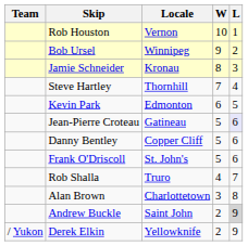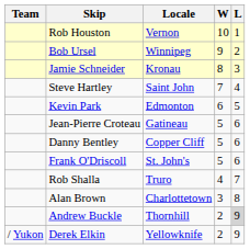 <table class="wikitable" border="1">
 <tr>
 <th>Team</th>
 <th>Skip</th>
 <th>Locale</th>
 <th>W</th>
 <th>L</th>
 </tr>
 <tr bgcolor=#ffffcc>
 <td></td>
 <td>Rob Houston</td>
 <td><a href='#'>Vernon</a></td>
 <td>10</td>
 <td>1</td>
 </tr>
 <tr bgcolor=#ffffcc>
 <td></td>
 <td><a href='#'>Bob Ursel</a></td>
 <td><a href='#'>Winnipeg</a></td>
 <td>9</td>
 <td>2</td>
 </tr>
 <tr bgcolor=#ffffcc>
 <td></td>
 <td><a href='#'>Jamie Schneider</a></td>
 <td><a href='#'>Kronau</a></td>
 <td>8</td>
 <td>3</td>
 </tr>
 <tr>
 <td></td>
 <td>Steve Hartley</td>
-<td><a href='#'>Thornhill</a></td>
+<td><a href='#'>Saint John</a></td>
 <td>7</td>
 <td>4</td>
 </tr>
 <tr>
 <td></td>
 <td><a href='#'>Kevin Park</a></td>
 <td><a href='#'>Edmonton</a></td>
 <td>6</td>
 <td>5</td>
 </tr>
 <tr>
 <td></td>
 <td>Jean-Pierre Croteau</td>
 <td><a href='#'>Gatineau</a></td>
 <td>5</td>
-<td style="background: lavender;">6</td>
+<td>6</td>
 </tr>
 <tr>
 <td></td>
 <td>Danny Bentley</td>
 <td><a href='#'>Copper Cliff</a></td>
 <td>5</td>
 <td>6</td>
 </tr>
 <tr>
 <td></td>
 <td><a href='#'>Frank O'Driscoll</a></td>
 <td><a href='#'>St. John's</a></td>
 <td>5</td>
 <td>6</td>
 </tr>
 <tr>
 <td></td>
 <td>Rob Shalla</td>
 <td><a href='#'>Truro</a></td>
 <td>4</td>
 <td>7</td>
 </tr>
 <tr>
 <td></td>
 <td>Alan Brown</td>
 <td><a href='#'>Charlottetown</a></td>
 <td>3</td>
 <td>8</td>
 </tr>
 <tr>
 <td></td>
 <td><a href='#'>Andrew Buckle</a></td>
-<td><a href='#'>Saint John</a></td>
+<td><a href='#'>Thornhill</a></td>
 <td>2</td>
 <td style="background: lightgrey;">9</td>
 </tr>
 <tr>
 <td> / <a href='#'>Yukon</a></td>
 <td><a href='#'>Derek Elkin</a></td>
 <td><a href='#'>Yellowknife</a></td>
 <td>2</td>
 <td>9</td>
 </tr>
 </table>
